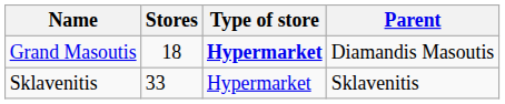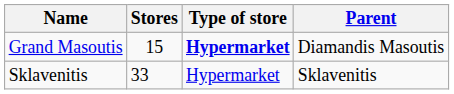 <table class="wikitable sortable">
 <tr>
 <th>Name</th>
 <th>Stores</th>
 <th>Type of store</th>
 <th><a href='#'>Parent</a></th>
 </tr>
 <tr>
 <td><a href='#'>Grand Masoutis</a></td>
-<td align="center">18</td>
+<td align="center">15</td>
 <td><strong><a href='#'>Hypermarket</a></strong></td>
 <td>Diamandis Masoutis</td>
 </tr>
 <tr>
 <td>Sklavenitis</td>
 <td>33</td>
 <td><a href='#'>Hypermarket</a></td>
 <td>Sklavenitis</td>
 </tr>
 </table>
